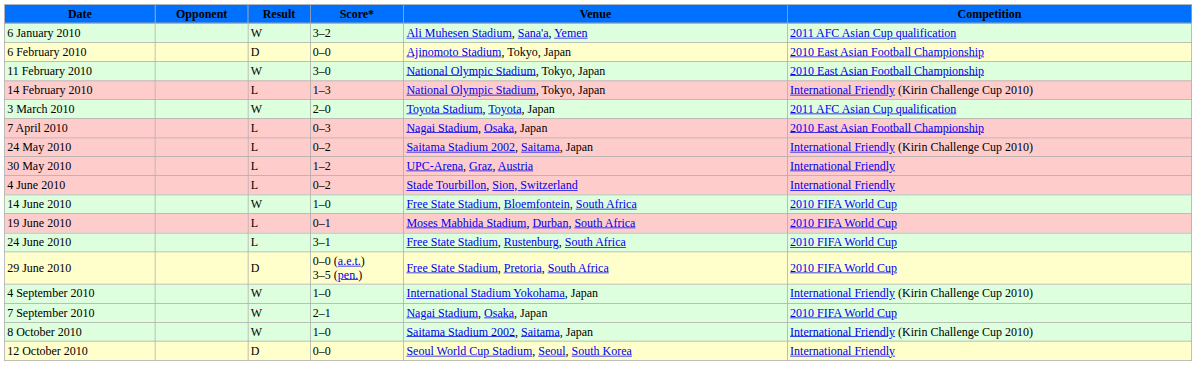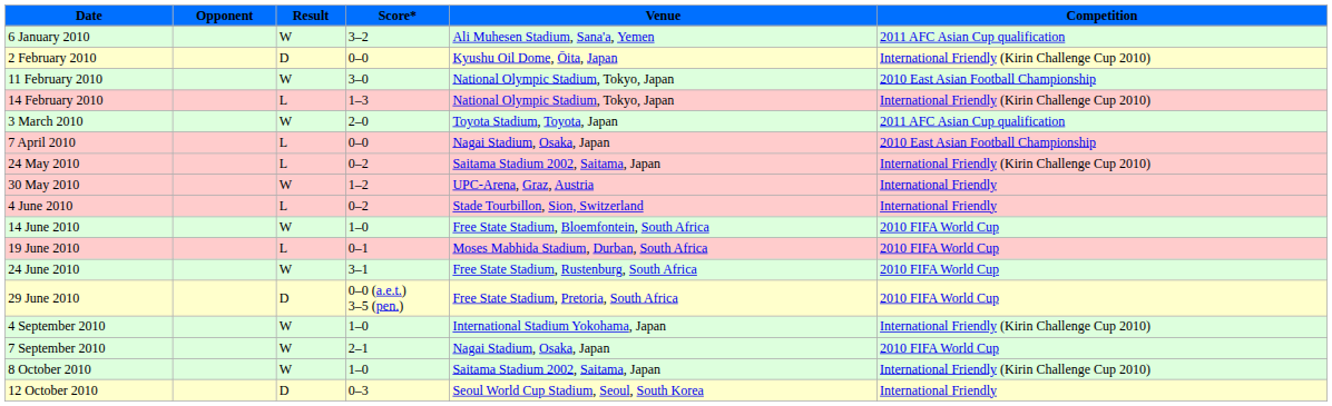 <table width=100% class="wikitable">
 <tr>
 <th style="background:#0070FF;"><span>Date</span></th>
 <th style="background:#0070FF;"><span>Opponent</span></th>
 <th style="background:#0070FF;"><span>Result</span></th>
 <th style="background:#0070FF;"><span>Score*</span></th>
 <th style="background:#0070FF;"><span>Venue</span></th>
 <th style="background:#0070FF;"><span>Competition</span></th>
 </tr>
 <tr>
 </tr>
 <tr style="background:#dfd;">
 <td>6 January 2010</td>
 <td></td>
 <td>W</td>
 <td>3–2</td>
 <td> <a href='#'>Ali Muhesen Stadium</a>, <a href='#'>Sana'a</a>, <a href='#'>Yemen</a></td>
 <td><a href='#'>2011 AFC Asian Cup qualification</a></td>
 </tr>
 <tr bgcolor=#FFFFCC>
-<td>6 February 2010</td>
+<td>2 February 2010</td>
 <td></td>
 <td>D</td>
 <td>0–0</td>
-<td> <a href='#'>Ajinomoto Stadium</a>, Tokyo, Japan</td>
-<td><a href='#'>2010 East Asian Football Championship</a></td>
+<td> <a href='#'>Kyushu Oil Dome</a>, <a href='#'>Ōita</a>, <a href='#'>Japan</a></td>
+<td><a href='#'>International Friendly</a> (Kirin Challenge Cup 2010)</td>
 </tr>
 <tr style="background:#dfd;">
 <td>11 February 2010</td>
 <td></td>
 <td>W</td>
 <td>3–0</td>
 <td> <a href='#'>National Olympic Stadium</a>, Tokyo, Japan</td>
 <td><a href='#'>2010 East Asian Football Championship</a></td>
 </tr>
 <tr style="background:#fcc;">
 <td>14 February 2010</td>
 <td></td>
 <td>L</td>
 <td>1–3</td>
 <td> <a href='#'>National Olympic Stadium</a>, Tokyo, Japan</td>
 <td><a href='#'>International Friendly</a> (Kirin Challenge Cup 2010)</td>
 </tr>
 <tr style="background:#dfd;">
 <td>3 March 2010</td>
 <td></td>
 <td>W</td>
 <td>2–0</td>
 <td> <a href='#'>Toyota Stadium</a>, <a href='#'>Toyota</a>, Japan</td>
 <td><a href='#'>2011 AFC Asian Cup qualification</a></td>
 </tr>
 <tr style="background:#fcc;">
 <td>7 April 2010</td>
 <td></td>
 <td>L</td>
-<td>0–3</td>
+<td>0–0</td>
 <td> <a href='#'>Nagai Stadium</a>, <a href='#'>Osaka</a>, Japan</td>
 <td><a href='#'>2010 East Asian Football Championship</a></td>
 </tr>
 <tr style="background:#fcc;">
 <td>24 May 2010</td>
 <td></td>
 <td>L</td>
 <td>0–2</td>
 <td> <a href='#'>Saitama Stadium 2002</a>, <a href='#'>Saitama</a>, Japan</td>
 <td><a href='#'>International Friendly</a> (Kirin Challenge Cup 2010)</td>
 </tr>
 <tr style="background:#fcc;">
 <td>30 May 2010</td>
 <td></td>
-<td>L</td>
+<td>W</td>
 <td>1–2</td>
 <td> <a href='#'>UPC-Arena</a>, <a href='#'>Graz</a>, <a href='#'>Austria</a></td>
 <td><a href='#'>International Friendly</a></td>
 </tr>
 <tr style="background:#fcc;">
 <td>4 June 2010</td>
 <td></td>
 <td>L</td>
 <td>0–2</td>
 <td> <a href='#'>Stade Tourbillon</a>, <a href='#'>Sion, Switzerland</a></td>
 <td><a href='#'>International Friendly</a></td>
 </tr>
 <tr style="background:#dfd;">
 <td>14 June 2010</td>
 <td></td>
 <td>W</td>
 <td>1–0</td>
 <td> <a href='#'>Free State Stadium</a>, <a href='#'>Bloemfontein</a>, <a href='#'>South Africa</a></td>
 <td><a href='#'>2010 FIFA World Cup</a></td>
 </tr>
 <tr style="background:#fcc;">
 <td>19 June 2010</td>
 <td></td>
 <td>L</td>
 <td>0–1</td>
 <td> <a href='#'>Moses Mabhida Stadium</a>, <a href='#'>Durban</a>, <a href='#'>South Africa</a></td>
 <td><a href='#'>2010 FIFA World Cup</a></td>
 </tr>
 <tr style="background:#dfd;">
 <td>24 June 2010</td>
 <td></td>
-<td>L</td>
+<td>W</td>
 <td>3–1</td>
 <td> <a href='#'>Free State Stadium</a>, <a href='#'>Rustenburg</a>, <a href='#'>South Africa</a></td>
 <td><a href='#'>2010 FIFA World Cup</a></td>
 </tr>
 <tr bgcolor=#FFFFCC>
 <td>29 June 2010</td>
 <td></td>
 <td>D</td>
 <td>0–0 (<a href='#'>a.e.t.</a>)<br>3–5 (<a href='#'>pen.</a>)</td>
 <td> <a href='#'>Free State Stadium</a>, <a href='#'>Pretoria</a>, <a href='#'>South Africa</a></td>
 <td><a href='#'>2010 FIFA World Cup</a></td>
 </tr>
 <tr style="background:#dfd;">
 <td>4 September 2010</td>
 <td></td>
 <td>W</td>
 <td>1–0</td>
 <td> <a href='#'>International Stadium Yokohama</a>, Japan</td>
 <td><a href='#'>International Friendly</a> (Kirin Challenge Cup 2010)</td>
 </tr>
 <tr style="background:#dfd;">
 <td>7 September 2010</td>
 <td></td>
 <td>W</td>
 <td>2–1</td>
 <td> <a href='#'>Nagai Stadium</a>, <a href='#'>Osaka</a>, Japan</td>
 <td><a href='#'>2010 FIFA World Cup</a></td>
 </tr>
 <tr style="background:#dfd;">
 <td>8 October 2010</td>
 <td></td>
 <td>W</td>
 <td>1–0</td>
 <td> <a href='#'>Saitama Stadium 2002</a>, <a href='#'>Saitama</a>, Japan</td>
 <td><a href='#'>International Friendly</a> (Kirin Challenge Cup 2010)</td>
 </tr>
 <tr bgcolor=#FFFFCC>
 <td>12 October 2010</td>
 <td></td>
 <td>D</td>
-<td>0–0</td>
+<td>0–3</td>
 <td> <a href='#'>Seoul World Cup Stadium</a>, <a href='#'>Seoul</a>, <a href='#'>South Korea</a></td>
 <td><a href='#'>International Friendly</a></td>
 </tr>
 </table>
